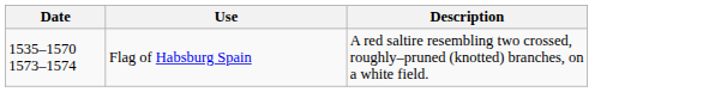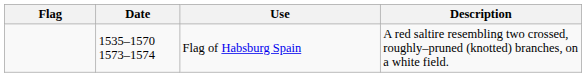 <table class="wikitable">
 <tr>
+<th style="width:110px;">Flag</th>
 <th style="width:100px;">Date</th>
 <th style="width:250px;">Use</th>
 <th style="width:250px;">Description</th>
 </tr>
 <tr>
+<td></td>
 <td>1535–1570<br>1573–1574</td>
 <td>Flag of <a href='#'>Habsburg Spain</a></td>
 <td>A red saltire resembling two crossed, roughly–pruned (knotted) branches, on a white field.</td>
 </tr>
 </table>
